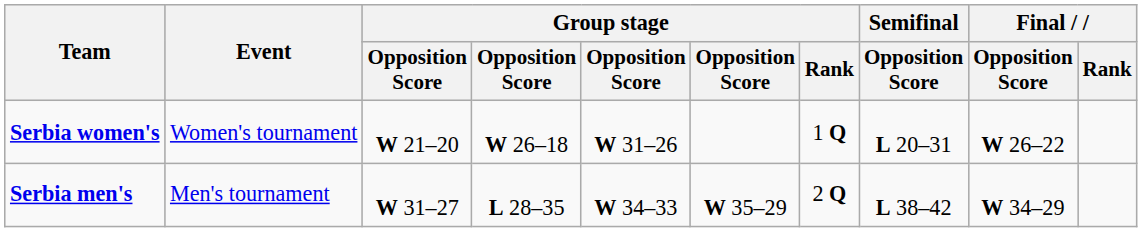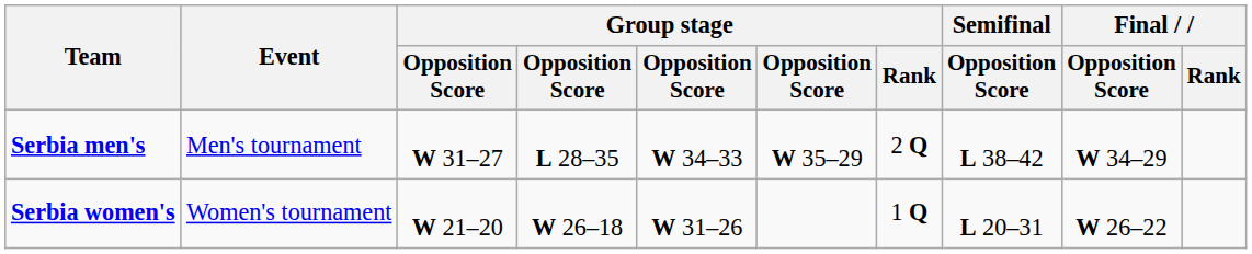 <table class="wikitable" style="text-align:center; font-size:90%">
 <tr>
 <th rowspan=2>Team</th>
 <th rowspan=2>Event</th>
 <th colspan=5>Group stage</th>
 <th>Semifinal</th>
 <th colspan=2>Final /  / </th>
 </tr>
 <tr style="font-size:95%">
 <th>Opposition<br>Score</th>
 <th>Opposition<br>Score</th>
 <th>Opposition<br>Score</th>
 <th>Opposition<br>Score</th>
 <th>Rank</th>
 <th>Opposition<br>Score</th>
 <th>Opposition<br>Score</th>
 <th>Rank</th>
 </tr>
 <tr>
+<td align=left><strong><a href='#'>Serbia men's</a></strong></td>
+<td align=left><a href='#'>Men's tournament</a></td>
+<td><br><strong>W</strong> 31–27</td>
+<td><br><strong>L</strong> 28–35</td>
+<td><br><strong>W</strong> 34–33</td>
+<td><br><strong>W</strong> 35–29</td>
+<td>2 <strong>Q</strong></td>
+<td><br><strong>L</strong> 38–42</td>
+<td><br><strong>W</strong> 34–29</td>
+<td></td>
+</tr>
+<tr>
 <td align=left><strong><a href='#'>Serbia women's</a></strong></td>
 <td align=left><a href='#'>Women's tournament</a></td>
 <td><br><strong>W</strong> 21–20</td>
 <td><br><strong>W</strong> 26–18</td>
 <td><br><strong>W</strong> 31–26</td>
 <td></td>
 <td>1 <strong>Q</strong></td>
 <td><br><strong>L</strong> 20–31</td>
 <td><br><strong>W</strong> 26–22</td>
 <td></td>
 </tr>
-<tr>
-<td align=left><strong><a href='#'>Serbia men's</a></strong></td>
-<td align=left><a href='#'>Men's tournament</a></td>
-<td><br><strong>W</strong> 31–27</td>
-<td><br><strong>L</strong> 28–35</td>
-<td><br><strong>W</strong> 34–33</td>
-<td><br><strong>W</strong> 35–29</td>
-<td>2 <strong>Q</strong></td>
-<td><br><strong>L</strong> 38–42</td>
-<td><br><strong>W</strong> 34–29</td>
-<td></td>
-</tr>
 </table>
